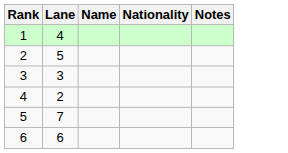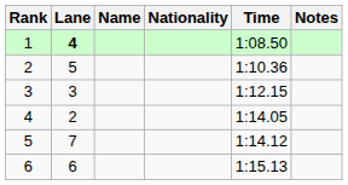 <table class="wikitable sortable" style="text-align:center">
 <tr>
 <th>Rank</th>
 <th>Lane</th>
 <th>Name</th>
 <th>Nationality</th>
+<th>Time</th>
 <th>Notes</th>
 </tr>
 <tr bgcolor=ccffcc>
 <td>1</td>
-<td>4</td>
+<td><strong>4</strong></td>
 <td align=left></td>
 <td align=left></td>
+<td>1:08.50</td>
 <td><strong></strong></td>
 </tr>
 <tr>
 <td>2</td>
 <td>5</td>
 <td align=left></td>
 <td align=left></td>
+<td>1:10.36</td>
 <td></td>
 </tr>
 <tr>
 <td>3</td>
 <td>3</td>
 <td align=left></td>
 <td align=left></td>
+<td>1:12.15</td>
 <td></td>
 </tr>
 <tr>
 <td>4</td>
 <td>2</td>
 <td align=left></td>
 <td align=left></td>
+<td>1:14.05</td>
 <td></td>
 </tr>
 <tr>
 <td>5</td>
 <td>7</td>
 <td align=left></td>
 <td align=left></td>
+<td>1:14.12</td>
 <td></td>
 </tr>
 <tr>
 <td>6</td>
 <td>6</td>
 <td align=left></td>
 <td align=left></td>
+<td>1:15.13</td>
 <td></td>
 </tr>
 </table>
